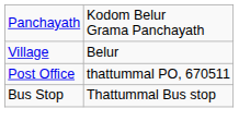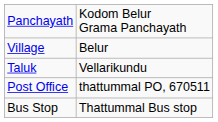 <table class="wikitable">
 <tr>
 <td><a href='#'>Panchayath</a></td>
 <td>Kodom Belur<br>Grama Panchayath</td>
 </tr>
 <tr>
 <td><a href='#'>Village</a></td>
 <td>Belur</td>
 </tr>
 <tr>
+<td><a href='#'>Taluk</a></td>
+<td>Vellarikundu</td>
+</tr>
+<tr>
 <td><a href='#'>Post Office</a></td>
 <td>thattummal PO, 670511</td>
 </tr>
 <tr>
 <td>Bus Stop</td>
 <td>Thattummal Bus stop</td>
 </tr>
 </table>
